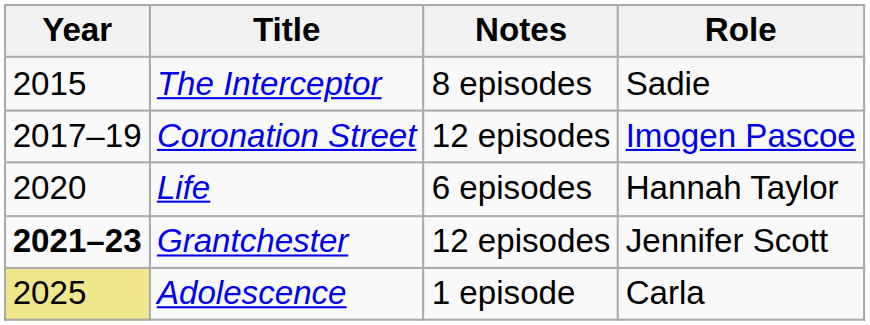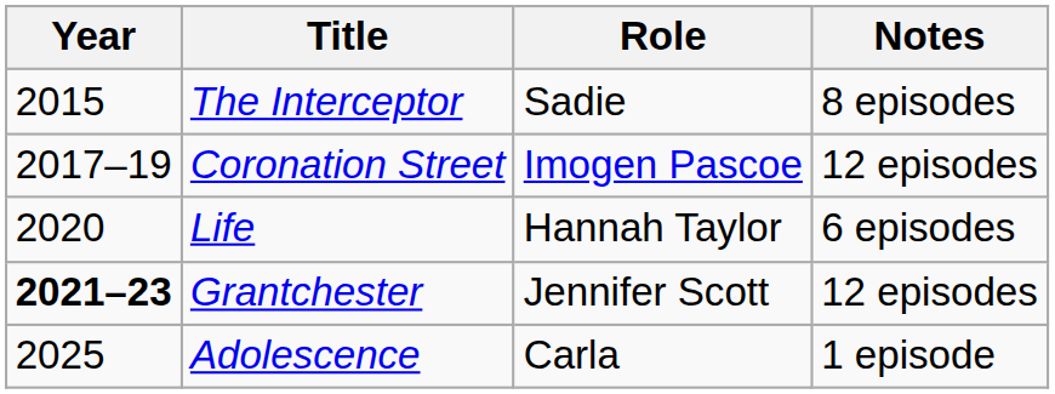 <table class="wikitable sortable">
 <tr>
 <th>Year</th>
 <th>Title</th>
+<th>Role</th>
 <th class="unsortable">Notes</th>
-<th>Role</th>
 </tr>
 <tr>
 <td>2015</td>
 <td><em><a href='#'>The Interceptor</a></em></td>
+<td>Sadie</td>
 <td>8 episodes</td>
-<td>Sadie</td>
 </tr>
 <tr>
 <td>2017–19</td>
 <td><em><a href='#'>Coronation Street</a></em></td>
+<td><a href='#'>Imogen Pascoe</a></td>
 <td>12 episodes</td>
-<td><a href='#'>Imogen Pascoe</a></td>
 </tr>
 <tr>
 <td>2020</td>
 <td><em><a href='#'>Life</a></em></td>
+<td>Hannah Taylor</td>
 <td>6 episodes</td>
-<td>Hannah Taylor</td>
 </tr>
 <tr>
 <td><strong>2021–23</strong></td>
 <td><em><a href='#'>Grantchester</a></em></td>
+<td>Jennifer Scott</td>
 <td>12 episodes</td>
-<td>Jennifer Scott</td>
 </tr>
 <tr>
-<td style="background: khaki;">2025</td>
+<td>2025</td>
 <td><em><a href='#'>Adolescence</a></em></td>
+<td>Carla</td>
 <td>1 episode</td>
-<td>Carla</td>
 </tr>
 </table>
